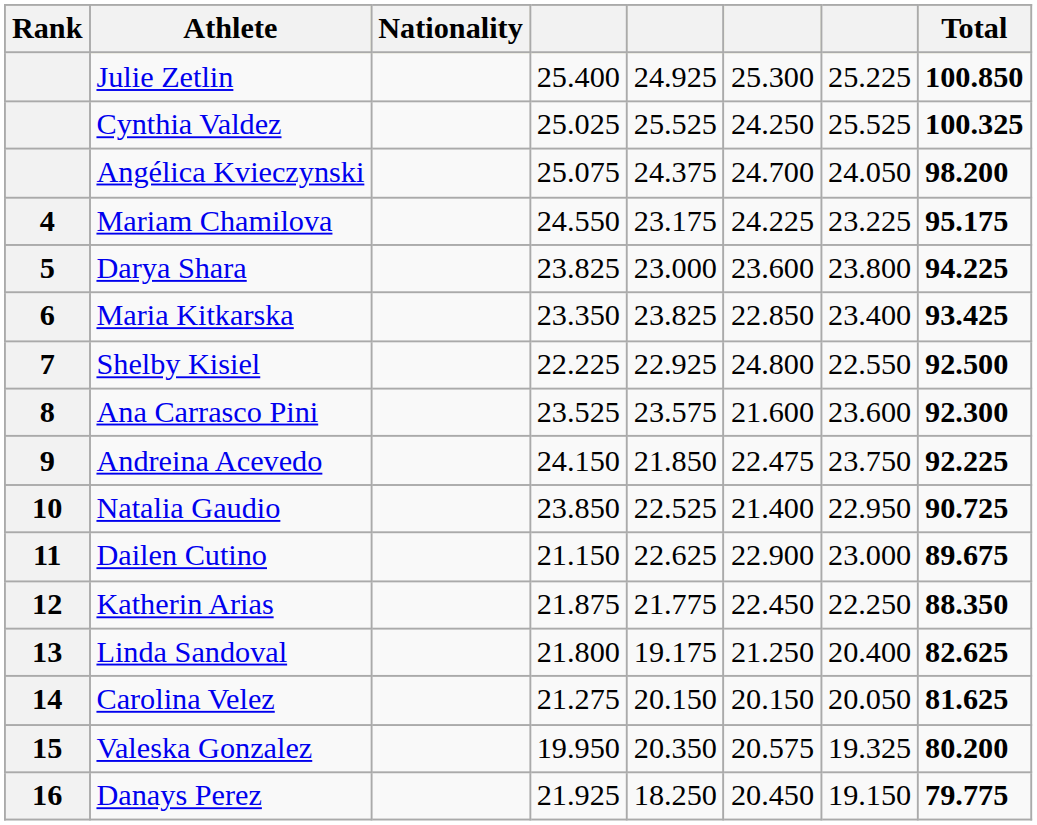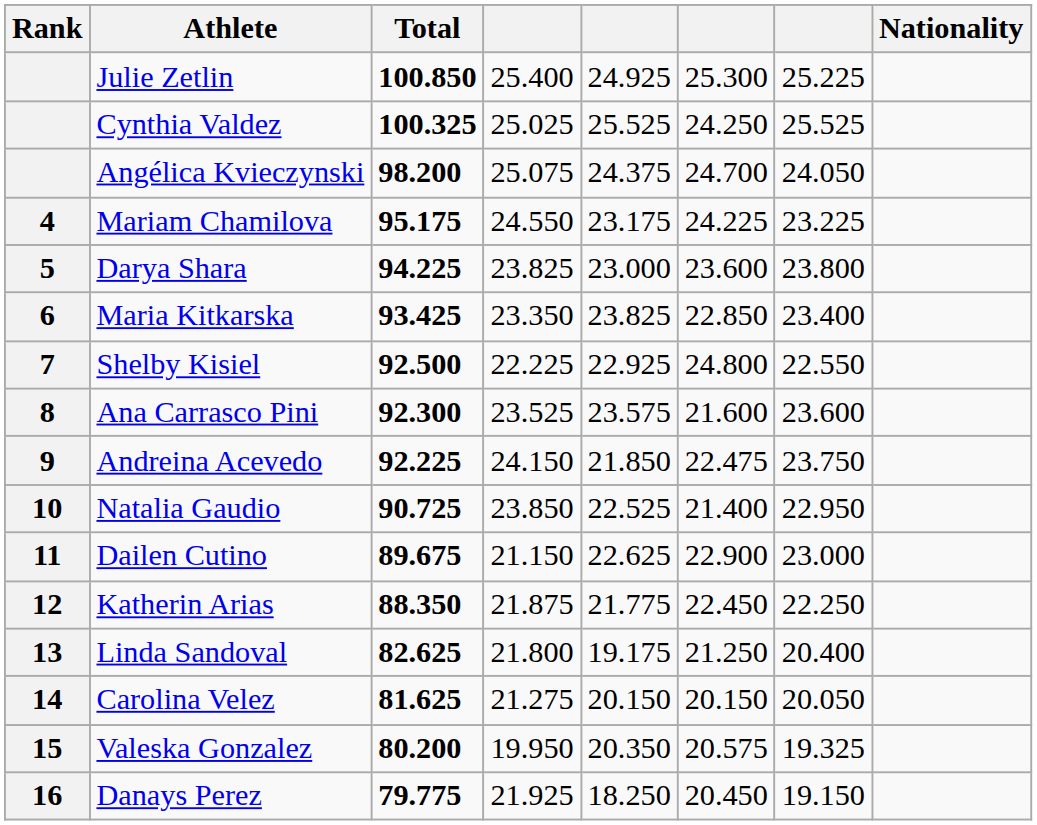 <table class="wikitable sortable" style="text-align:left">
 <tr bgcolor=fffcaf>
 <th scope=col>Rank</th>
 <th scope=col>Athlete</th>
-<th scope=col>Nationality</th>
+<th scope=col>Total</th>
 <th scope=col></th>
 <th scope=col></th>
 <th scope=col></th>
 <th scope=col></th>
-<th scope=col>Total</th>
+<th scope=col>Nationality</th>
 </tr>
 <tr>
 <th scope=row></th>
 <td align=left><a href='#'>Julie Zetlin</a></td>
-<td></td>
+<td><strong>100.850</strong></td>
 <td>25.400</td>
 <td>24.925</td>
 <td>25.300</td>
 <td>25.225</td>
-<td><strong>100.850</strong></td>
+<td></td>
 </tr>
 <tr>
 <th scope=row></th>
 <td align=left><a href='#'>Cynthia Valdez</a></td>
-<td></td>
+<td><strong>100.325</strong></td>
 <td>25.025</td>
 <td>25.525</td>
 <td>24.250</td>
 <td>25.525</td>
-<td><strong>100.325</strong></td>
+<td></td>
 </tr>
 <tr>
 <th scope=row></th>
 <td align=left><a href='#'>Angélica Kvieczynski</a></td>
-<td></td>
+<td><strong>98.200</strong></td>
 <td>25.075</td>
 <td>24.375</td>
 <td>24.700</td>
 <td>24.050</td>
-<td><strong>98.200</strong></td>
+<td></td>
 </tr>
 <tr>
 <th scope=row>4</th>
 <td align=left><a href='#'>Mariam Chamilova</a></td>
-<td></td>
+<td><strong>95.175</strong></td>
 <td>24.550</td>
 <td>23.175</td>
 <td>24.225</td>
 <td>23.225</td>
-<td><strong>95.175</strong></td>
+<td></td>
 </tr>
 <tr>
 <th scope=row>5</th>
 <td align=left><a href='#'>Darya Shara</a></td>
-<td></td>
+<td><strong>94.225</strong></td>
 <td>23.825</td>
 <td>23.000</td>
 <td>23.600</td>
 <td>23.800</td>
-<td><strong>94.225</strong></td>
+<td></td>
 </tr>
 <tr>
 <th scope=row>6</th>
 <td align=left><a href='#'>Maria Kitkarska</a></td>
-<td></td>
+<td><strong>93.425</strong></td>
 <td>23.350</td>
 <td>23.825</td>
 <td>22.850</td>
 <td>23.400</td>
-<td><strong>93.425</strong></td>
+<td></td>
 </tr>
 <tr>
 <th scope=row>7</th>
 <td align=left><a href='#'>Shelby Kisiel</a></td>
-<td></td>
+<td><strong>92.500</strong></td>
 <td>22.225</td>
 <td>22.925</td>
 <td>24.800</td>
 <td>22.550</td>
-<td><strong>92.500</strong></td>
+<td></td>
 </tr>
 <tr>
 <th scope=row>8</th>
 <td align=left><a href='#'>Ana Carrasco Pini</a></td>
-<td></td>
+<td><strong>92.300</strong></td>
 <td>23.525</td>
 <td>23.575</td>
 <td>21.600</td>
 <td>23.600</td>
-<td><strong>92.300</strong></td>
+<td></td>
 </tr>
 <tr>
 <th scope=row>9</th>
 <td align=left><a href='#'>Andreina Acevedo</a></td>
-<td></td>
+<td><strong>92.225</strong></td>
 <td>24.150</td>
 <td>21.850</td>
 <td>22.475</td>
 <td>23.750</td>
-<td><strong>92.225</strong></td>
+<td></td>
 </tr>
 <tr>
 <th scope=row>10</th>
 <td align=left><a href='#'>Natalia Gaudio</a></td>
-<td></td>
+<td><strong>90.725</strong></td>
 <td>23.850</td>
 <td>22.525</td>
 <td>21.400</td>
 <td>22.950</td>
-<td><strong>90.725</strong></td>
+<td></td>
 </tr>
 <tr>
 <th scope=row>11</th>
 <td align=left><a href='#'>Dailen Cutino</a></td>
-<td></td>
+<td><strong>89.675</strong></td>
 <td>21.150</td>
 <td>22.625</td>
 <td>22.900</td>
 <td>23.000</td>
-<td><strong>89.675</strong></td>
+<td></td>
 </tr>
 <tr>
 <th scope=row>12</th>
 <td align=left><a href='#'>Katherin Arias</a></td>
-<td></td>
+<td><strong>88.350</strong></td>
 <td>21.875</td>
 <td>21.775</td>
 <td>22.450</td>
 <td>22.250</td>
-<td><strong>88.350</strong></td>
+<td></td>
 </tr>
 <tr>
 <th scope=row>13</th>
 <td align=left><a href='#'>Linda Sandoval</a></td>
-<td></td>
+<td><strong>82.625</strong></td>
 <td>21.800</td>
 <td>19.175</td>
 <td>21.250</td>
 <td>20.400</td>
-<td><strong>82.625</strong></td>
+<td></td>
 </tr>
 <tr>
 <th scope=row>14</th>
 <td align=left><a href='#'>Carolina Velez</a></td>
-<td></td>
+<td><strong>81.625</strong></td>
 <td>21.275</td>
 <td>20.150</td>
 <td>20.150</td>
 <td>20.050</td>
-<td><strong>81.625</strong></td>
+<td></td>
 </tr>
 <tr>
 <th scope=row>15</th>
 <td align=left><a href='#'>Valeska Gonzalez</a></td>
-<td></td>
+<td><strong>80.200</strong></td>
 <td>19.950</td>
 <td>20.350</td>
 <td>20.575</td>
 <td>19.325</td>
-<td><strong>80.200</strong></td>
+<td></td>
 </tr>
 <tr>
 <th scope=row>16</th>
 <td align=left><a href='#'>Danays Perez</a></td>
-<td></td>
+<td><strong>79.775</strong></td>
 <td>21.925</td>
 <td>18.250</td>
 <td>20.450</td>
 <td>19.150</td>
-<td><strong>79.775</strong></td>
+<td></td>
 </tr>
 </table>
